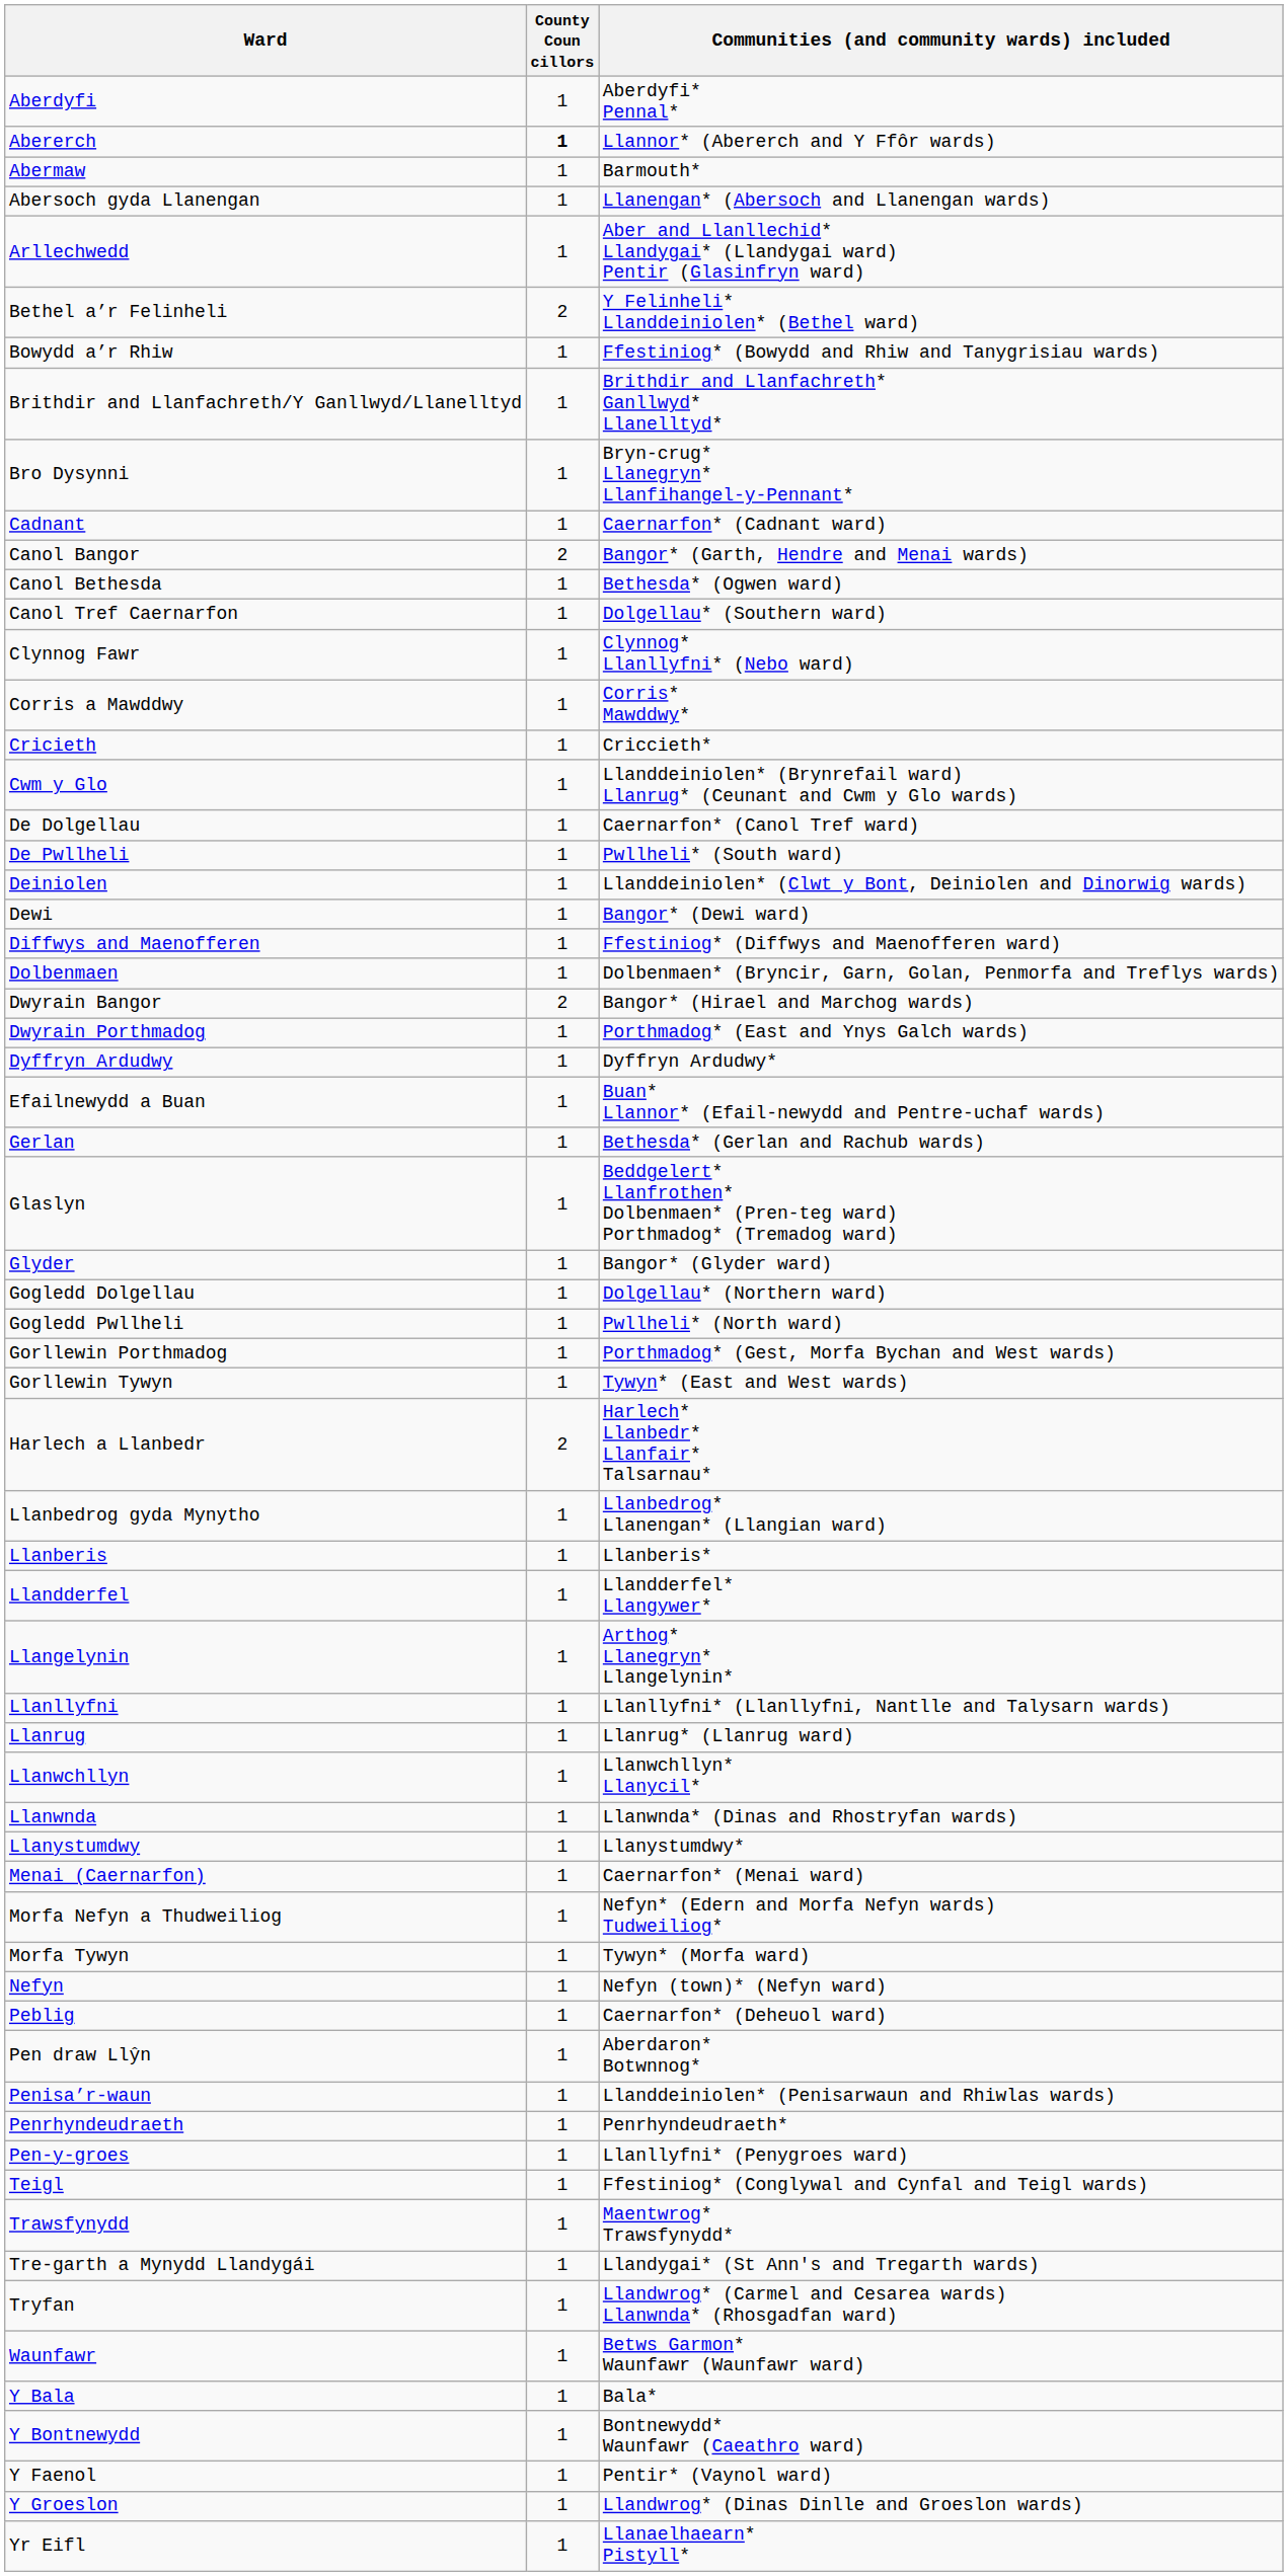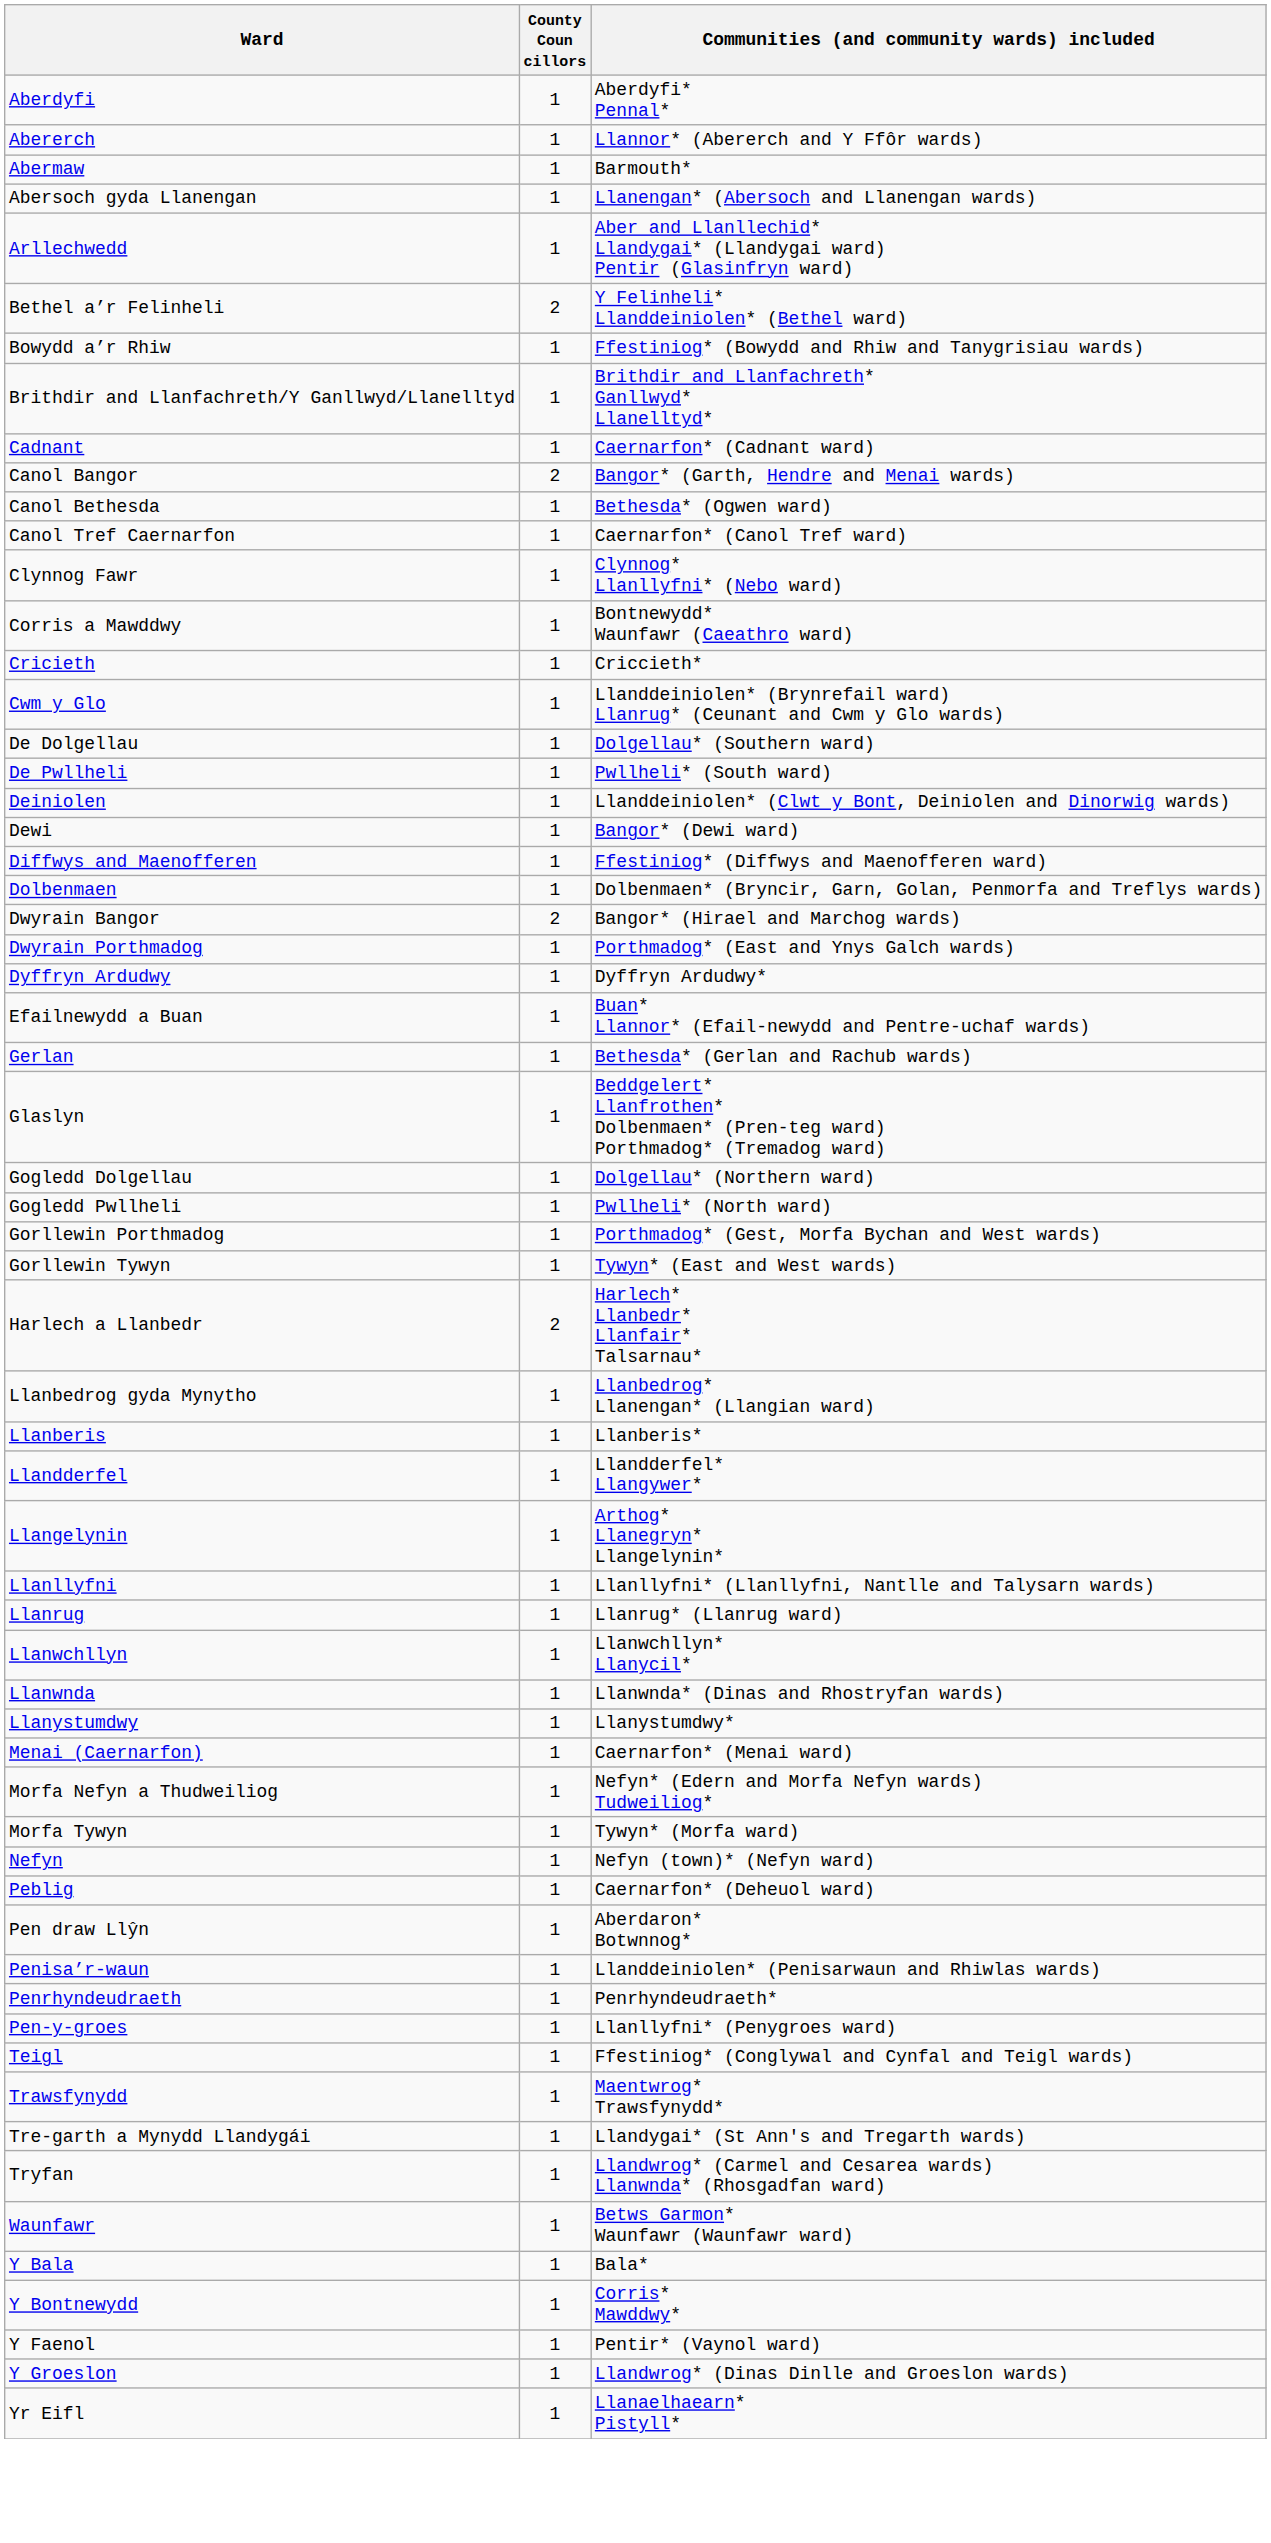 <table class="wikitable">
 <tr>
 <th>Ward</th>
 <th><small>County<br>Coun<br>cillors</small></th>
 <th>Communities (and community wards) included</th>
 </tr>
 <tr>
 <td><a href='#'>Aberdyfi</a></td>
 <td align="center">1</td>
 <td>Aberdyfi* <br><a href='#'>Pennal</a>*</td>
 </tr>
 <tr>
 <td><a href='#'>Abererch</a></td>
-<td align="center"><strong>1</strong></td>
+<td align="center">1</td>
 <td><a href='#'>Llannor</a>* (Abererch and Y Ffôr wards)</td>
 </tr>
 <tr>
 <td><a href='#'>Abermaw</a></td>
 <td align="center">1</td>
 <td>Barmouth*</td>
 </tr>
 <tr>
 <td>Abersoch gyda Llanengan</td>
 <td align="center">1</td>
 <td><a href='#'>Llanengan</a>* (<a href='#'>Abersoch</a> and Llanengan wards)</td>
 </tr>
 <tr>
 <td><a href='#'>Arllechwedd</a></td>
 <td align="center">1</td>
 <td><a href='#'>Aber and Llanllechid</a>* <br><a href='#'>Llandygai</a>* (Llandygai ward) <br><a href='#'>Pentir</a> (<a href='#'>Glasinfryn</a> ward)</td>
 </tr>
 <tr>
 <td>Bethel a’r Felinheli</td>
 <td align="center">2</td>
 <td><a href='#'>Y Felinheli</a>* <br><a href='#'>Llanddeiniolen</a>* (<a href='#'>Bethel</a> ward)</td>
 </tr>
 <tr>
 <td>Bowydd a’r Rhiw</td>
 <td align="center">1</td>
 <td><a href='#'>Ffestiniog</a>* (Bowydd and Rhiw and Tanygrisiau wards)</td>
 </tr>
 <tr>
 <td>Brithdir and Llanfachreth/Y Ganllwyd/Llanelltyd</td>
 <td align="center">1</td>
 <td><a href='#'>Brithdir and Llanfachreth</a>* <br><a href='#'>Ganllwyd</a>* <br><a href='#'>Llanelltyd</a>*</td>
 </tr>
 <tr>
-<td>Bro Dysynni</td>
-<td align="center">1</td>
-<td>Bryn-crug* <br><a href='#'>Llanegryn</a>* <br><a href='#'>Llanfihangel-y-Pennant</a>*</td>
-</tr>
-<tr>
 <td><a href='#'>Cadnant</a></td>
 <td align="center">1</td>
 <td><a href='#'>Caernarfon</a>* (Cadnant ward)</td>
 </tr>
 <tr>
 <td>Canol Bangor</td>
 <td align="center">2</td>
 <td><a href='#'>Bangor</a>* (Garth, <a href='#'>Hendre</a> and <a href='#'>Menai</a> wards)</td>
 </tr>
 <tr>
 <td>Canol Bethesda</td>
 <td align="center">1</td>
 <td><a href='#'>Bethesda</a>* (Ogwen ward)</td>
 </tr>
 <tr>
 <td>Canol Tref Caernarfon</td>
 <td align="center">1</td>
-<td><a href='#'>Dolgellau</a>* (Southern ward)</td>
+<td>Caernarfon* (Canol Tref ward)</td>
 </tr>
 <tr>
 <td>Clynnog Fawr</td>
 <td align="center">1</td>
 <td><a href='#'>Clynnog</a>* <br><a href='#'>Llanllyfni</a>* (<a href='#'>Nebo</a> ward)</td>
 </tr>
 <tr>
 <td>Corris a Mawddwy</td>
 <td align="center">1</td>
-<td><a href='#'>Corris</a>* <br><a href='#'>Mawddwy</a>*</td>
+<td>Bontnewydd* <br>Waunfawr (<a href='#'>Caeathro</a> ward)</td>
 </tr>
 <tr>
 <td><a href='#'>Cricieth</a></td>
 <td align="center">1</td>
 <td>Criccieth*</td>
 </tr>
 <tr>
 <td><a href='#'>Cwm y Glo</a></td>
 <td align="center">1</td>
 <td>Llanddeiniolen* (Brynrefail ward) <br><a href='#'>Llanrug</a>* (Ceunant and Cwm y Glo wards)</td>
 </tr>
 <tr>
 <td>De Dolgellau</td>
 <td align="center">1</td>
-<td>Caernarfon* (Canol Tref ward)</td>
+<td><a href='#'>Dolgellau</a>* (Southern ward)</td>
 </tr>
 <tr>
 <td><a href='#'>De Pwllheli</a></td>
 <td align="center">1</td>
 <td><a href='#'>Pwllheli</a>* (South ward)</td>
 </tr>
 <tr>
 <td><a href='#'>Deiniolen</a></td>
 <td align="center">1</td>
 <td>Llanddeiniolen* (<a href='#'>Clwt y Bont</a>, Deiniolen and <a href='#'>Dinorwig</a> wards)</td>
 </tr>
 <tr>
 <td>Dewi</td>
 <td align="center">1</td>
 <td><a href='#'>Bangor</a>* (Dewi ward)</td>
 </tr>
 <tr>
 <td><a href='#'>Diffwys and Maenofferen</a></td>
 <td align="center">1</td>
 <td><a href='#'>Ffestiniog</a>* (Diffwys and Maenofferen ward)</td>
 </tr>
 <tr>
 <td><a href='#'>Dolbenmaen</a></td>
 <td align="center">1</td>
 <td>Dolbenmaen* (Bryncir, Garn, Golan, Penmorfa and Treflys wards)</td>
 </tr>
 <tr>
 <td>Dwyrain Bangor</td>
 <td align="center">2</td>
 <td>Bangor* (Hirael and Marchog wards)</td>
 </tr>
 <tr>
 <td><a href='#'>Dwyrain Porthmadog</a></td>
 <td align="center">1</td>
 <td><a href='#'>Porthmadog</a>* (East and Ynys Galch wards)</td>
 </tr>
 <tr>
 <td><a href='#'>Dyffryn Ardudwy</a></td>
 <td align="center">1</td>
 <td>Dyffryn Ardudwy*</td>
 </tr>
 <tr>
 <td>Efailnewydd a Buan</td>
 <td align="center">1</td>
 <td><a href='#'>Buan</a>* <br><a href='#'>Llannor</a>* (Efail-newydd and Pentre-uchaf wards)</td>
 </tr>
 <tr>
 <td><a href='#'>Gerlan</a></td>
 <td align="center">1</td>
 <td><a href='#'>Bethesda</a>* (Gerlan and Rachub wards)</td>
 </tr>
 <tr>
 <td>Glaslyn</td>
 <td align="center">1</td>
 <td><a href='#'>Beddgelert</a>* <br><a href='#'>Llanfrothen</a>* <br>Dolbenmaen* (Pren-teg ward) <br>Porthmadog* (Tremadog ward)</td>
-</tr>
-<tr>
-<td><a href='#'>Glyder</a></td>
-<td align="center">1</td>
-<td>Bangor* (Glyder ward)</td>
 </tr>
 <tr>
 <td>Gogledd Dolgellau</td>
 <td align="center">1</td>
 <td><a href='#'>Dolgellau</a>* (Northern ward)</td>
 </tr>
 <tr>
 <td>Gogledd Pwllheli</td>
 <td align="center">1</td>
 <td><a href='#'>Pwllheli</a>* (North ward)</td>
 </tr>
 <tr>
 <td>Gorllewin Porthmadog</td>
 <td align="center">1</td>
 <td><a href='#'>Porthmadog</a>* (Gest, Morfa Bychan and West wards)</td>
 </tr>
 <tr>
 <td>Gorllewin Tywyn</td>
 <td align="center">1</td>
 <td><a href='#'>Tywyn</a>* (East and West wards)</td>
 </tr>
 <tr>
 <td>Harlech a Llanbedr</td>
 <td align="center">2</td>
 <td><a href='#'>Harlech</a>* <br><a href='#'>Llanbedr</a>* <br><a href='#'>Llanfair</a>* <br>Talsarnau*</td>
 </tr>
 <tr>
 <td>Llanbedrog gyda Mynytho</td>
 <td align="center">1</td>
 <td><a href='#'>Llanbedrog</a>* <br>Llanengan* (Llangian ward)</td>
 </tr>
 <tr>
 <td><a href='#'>Llanberis</a></td>
 <td align="center">1</td>
 <td>Llanberis*</td>
 </tr>
 <tr>
 <td><a href='#'>Llandderfel</a></td>
 <td align="center">1</td>
 <td>Llandderfel* <br><a href='#'>Llangywer</a>*</td>
 </tr>
 <tr>
 <td><a href='#'>Llangelynin</a></td>
 <td align="center">1</td>
 <td><a href='#'>Arthog</a>* <br><a href='#'>Llanegryn</a>* <br>Llangelynin*</td>
 </tr>
 <tr>
 <td><a href='#'>Llanllyfni</a></td>
 <td align="center">1</td>
 <td>Llanllyfni* (Llanllyfni, Nantlle and Talysarn wards)</td>
 </tr>
 <tr>
 <td><a href='#'>Llanrug</a></td>
 <td align="center">1</td>
 <td>Llanrug* (Llanrug ward)</td>
 </tr>
 <tr>
 <td><a href='#'>Llanwchllyn</a></td>
 <td align="center">1</td>
 <td>Llanwchllyn* <br><a href='#'>Llanycil</a>*</td>
 </tr>
 <tr>
 <td><a href='#'>Llanwnda</a></td>
 <td align="center">1</td>
 <td>Llanwnda* (Dinas and Rhostryfan wards)</td>
 </tr>
 <tr>
 <td><a href='#'>Llanystumdwy</a></td>
 <td align="center">1</td>
 <td>Llanystumdwy*</td>
 </tr>
 <tr>
 <td><a href='#'>Menai (Caernarfon)</a></td>
 <td align="center">1</td>
 <td>Caernarfon* (Menai ward)</td>
 </tr>
 <tr>
 <td>Morfa Nefyn a Thudweiliog</td>
 <td align="center">1</td>
 <td>Nefyn* (Edern and Morfa Nefyn wards) <br><a href='#'>Tudweiliog</a>*</td>
 </tr>
 <tr>
 <td>Morfa Tywyn</td>
 <td align="center">1</td>
 <td>Tywyn* (Morfa ward)</td>
 </tr>
 <tr>
 <td><a href='#'>Nefyn</a></td>
 <td align="center">1</td>
 <td>Nefyn (town)* (Nefyn ward)</td>
 </tr>
 <tr>
 <td><a href='#'>Peblig</a></td>
 <td align="center">1</td>
 <td>Caernarfon* (Deheuol ward)</td>
 </tr>
 <tr>
 <td>Pen draw Llŷn</td>
 <td align="center">1</td>
 <td>Aberdaron* <br>Botwnnog*</td>
 </tr>
 <tr>
 <td><a href='#'>Penisa’r-waun</a></td>
 <td align="center">1</td>
 <td>Llanddeiniolen* (Penisarwaun and Rhiwlas wards)</td>
 </tr>
 <tr>
 <td><a href='#'>Penrhyndeudraeth</a></td>
 <td align="center">1</td>
 <td>Penrhyndeudraeth*</td>
 </tr>
 <tr>
 <td><a href='#'>Pen-y-groes</a></td>
 <td align="center">1</td>
 <td>Llanllyfni* (Penygroes ward)</td>
 </tr>
 <tr>
 <td><a href='#'>Teigl</a></td>
 <td align="center">1</td>
 <td>Ffestiniog* (Conglywal and Cynfal and Teigl wards)</td>
 </tr>
 <tr>
 <td><a href='#'>Trawsfynydd</a></td>
 <td align="center">1</td>
 <td><a href='#'>Maentwrog</a>* <br>Trawsfynydd*</td>
 </tr>
 <tr>
 <td>Tre-garth a Mynydd Llandygái</td>
 <td align="center">1</td>
 <td>Llandygai* (St Ann's and Tregarth wards)</td>
 </tr>
 <tr>
 <td>Tryfan</td>
 <td align="center">1</td>
 <td><a href='#'>Llandwrog</a>* (Carmel and Cesarea wards)<br><a href='#'>Llanwnda</a>* (Rhosgadfan ward)</td>
 </tr>
 <tr>
 <td><a href='#'>Waunfawr</a></td>
 <td align="center">1</td>
 <td><a href='#'>Betws Garmon</a>* <br>Waunfawr (Waunfawr ward)</td>
 </tr>
 <tr>
 <td><a href='#'>Y Bala</a></td>
 <td align="center">1</td>
 <td>Bala*</td>
 </tr>
 <tr>
 <td><a href='#'>Y Bontnewydd</a></td>
 <td align="center">1</td>
-<td>Bontnewydd* <br>Waunfawr (<a href='#'>Caeathro</a> ward)</td>
+<td><a href='#'>Corris</a>* <br><a href='#'>Mawddwy</a>*</td>
 </tr>
 <tr>
 <td>Y Faenol</td>
 <td align="center">1</td>
 <td>Pentir* (Vaynol ward)</td>
 </tr>
 <tr>
 <td><a href='#'>Y Groeslon</a></td>
 <td align="center">1</td>
 <td><a href='#'>Llandwrog</a>* (Dinas Dinlle and Groeslon wards)</td>
 </tr>
 <tr>
 <td>Yr Eifl</td>
 <td align="center">1</td>
 <td><a href='#'>Llanaelhaearn</a>* <br><a href='#'>Pistyll</a>*</td>
 </tr>
 </table>
